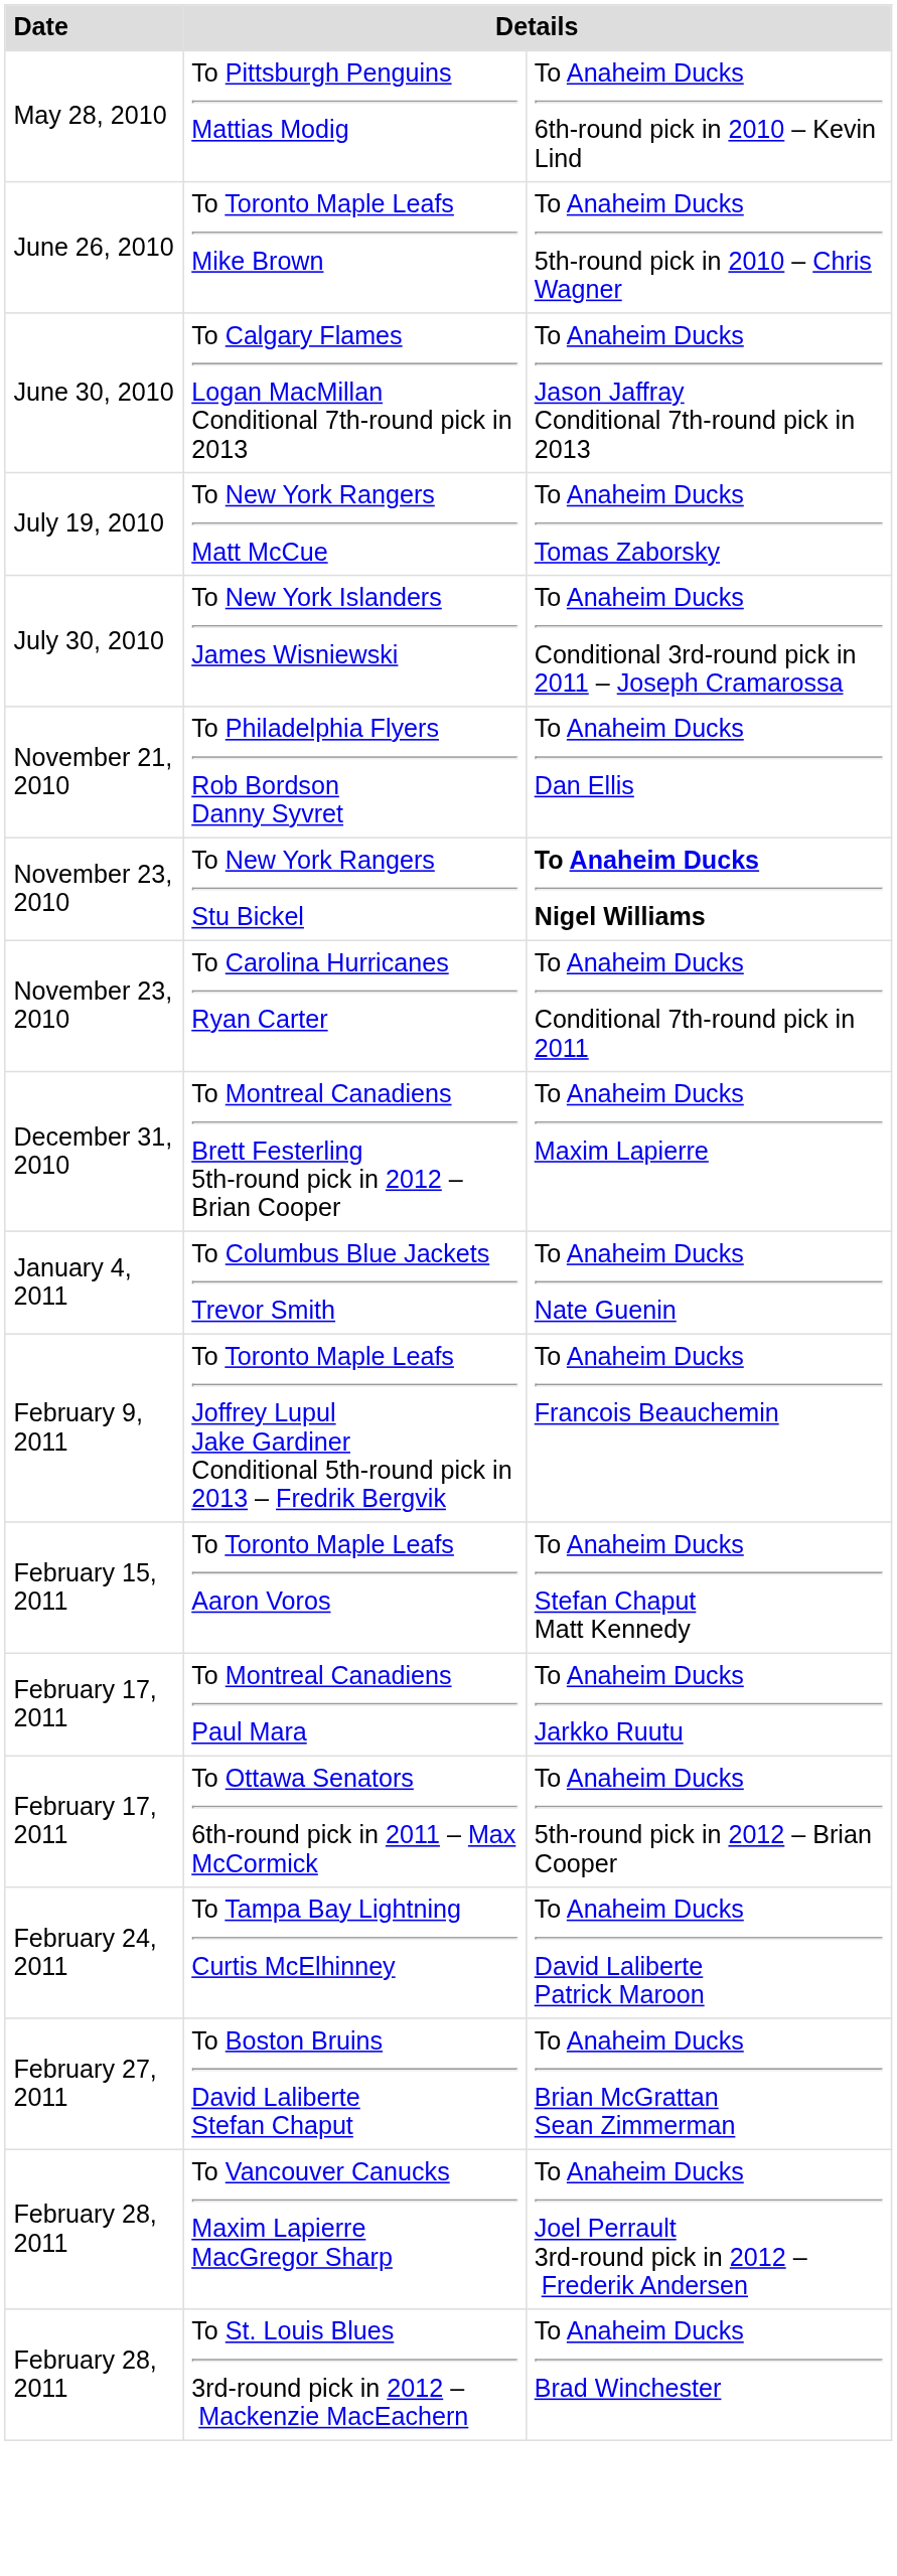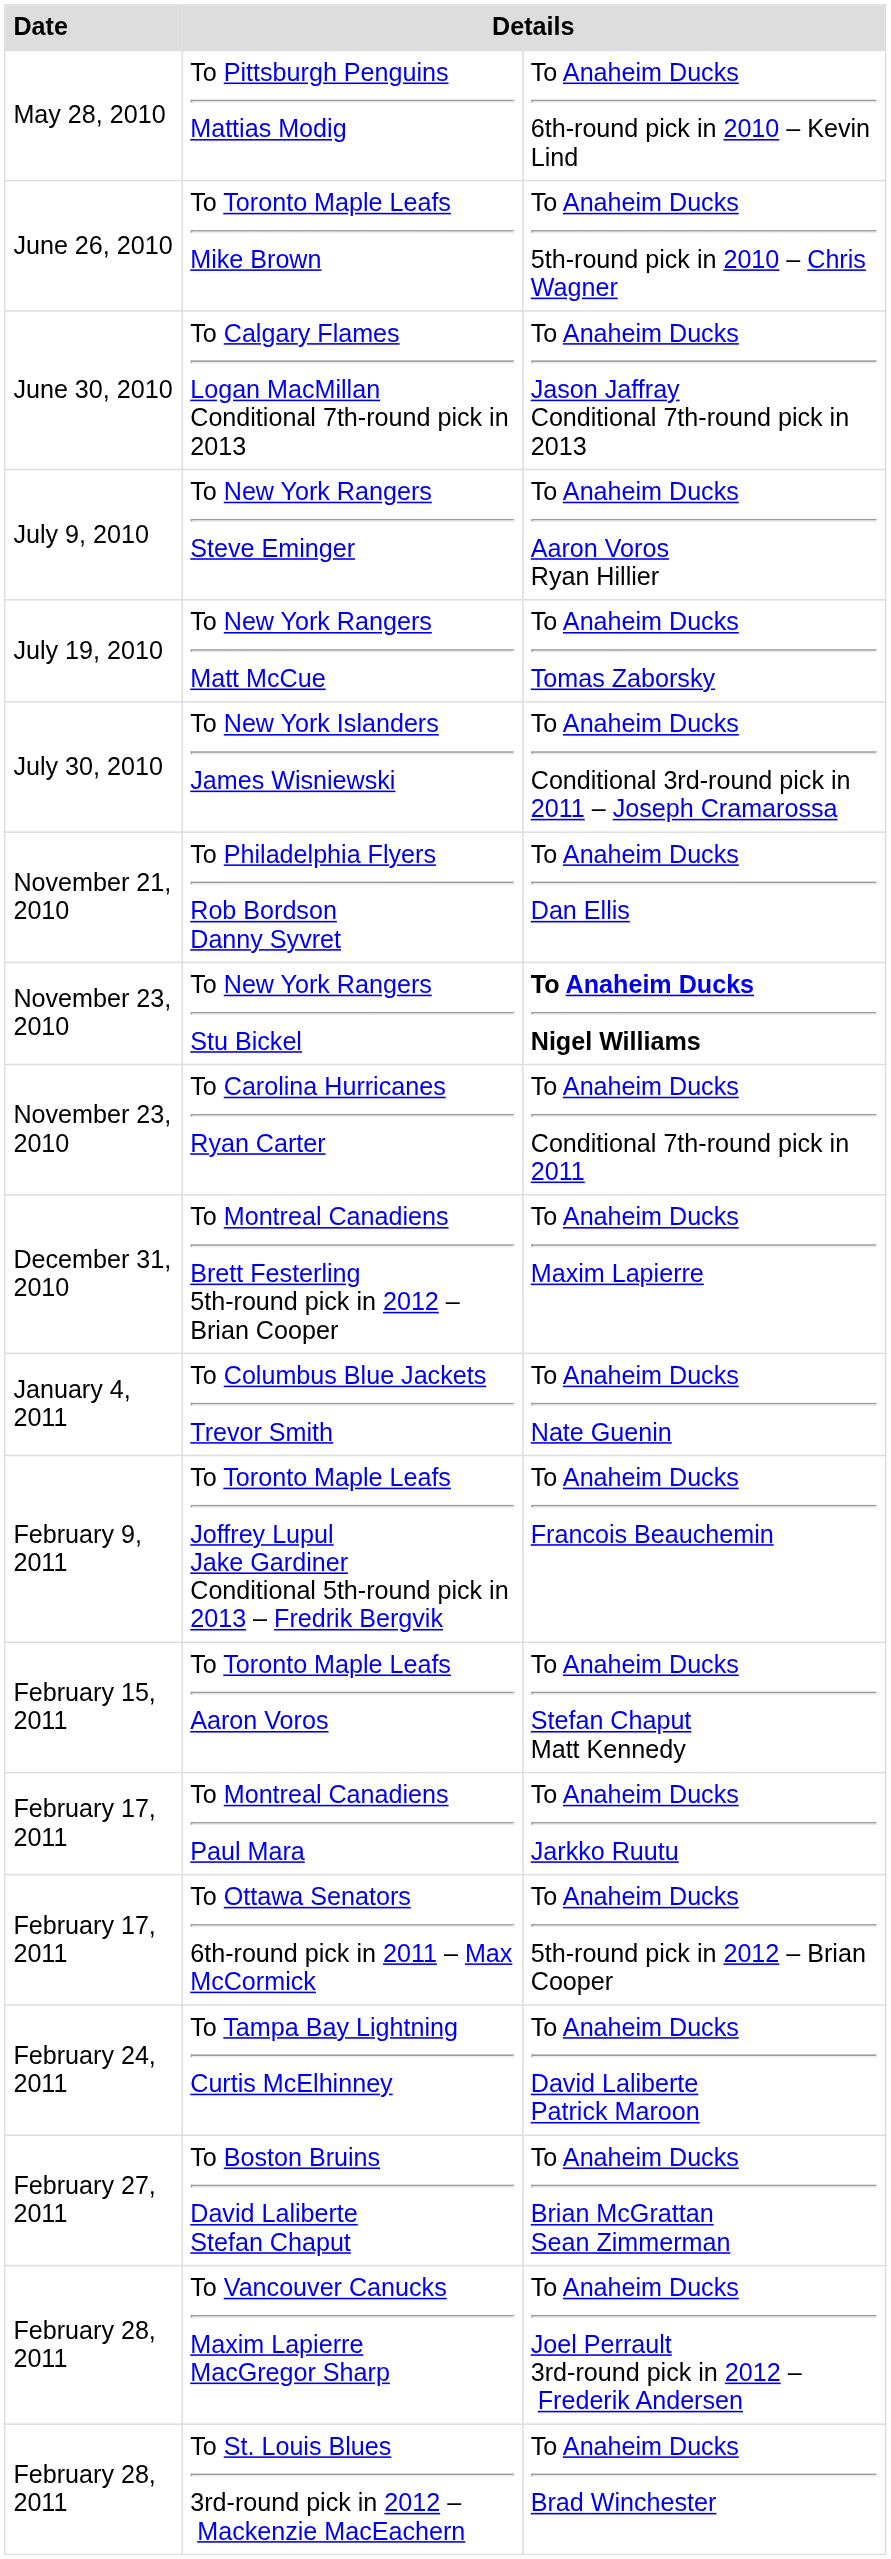 <table border=1 style="border-collapse:collapse" bordercolor="#DFDFDF"  cellpadding="5" width=90%>
 <tr bgcolor="#dddddd">
 <th style="text-align:left;">Date</th>
 <th colspan="2">Details</th>
 </tr>
 <tr>
 <td>May 28, 2010</td>
 <td valign="top">To <a href='#'>Pittsburgh Penguins</a> <hr><a href='#'>Mattias Modig</a></td>
 <td valign="top">To <a href='#'>Anaheim Ducks</a> <hr>6th-round pick in <a href='#'>2010</a> – Kevin Lind</td>
 </tr>
 <tr>
 <td>June 26, 2010</td>
 <td valign="top">To <a href='#'>Toronto Maple Leafs</a> <hr><a href='#'>Mike Brown</a></td>
 <td valign="top">To <a href='#'>Anaheim Ducks</a> <hr>5th-round pick in <a href='#'>2010</a> – <a href='#'>Chris Wagner</a></td>
 </tr>
 <tr>
 <td>June 30, 2010</td>
 <td valign="top">To <a href='#'>Calgary Flames</a> <hr><a href='#'>Logan MacMillan</a><br>Conditional 7th-round pick in 2013</td>
 <td valign="top">To <a href='#'>Anaheim Ducks</a> <hr><a href='#'>Jason Jaffray</a><br>Conditional 7th-round pick in 2013</td>
+</tr>
+<tr>
+<td>July 9, 2010</td>
+<td valign="top">To <a href='#'>New York Rangers</a> <hr><a href='#'>Steve Eminger</a></td>
+<td valign="top">To <a href='#'>Anaheim Ducks</a> <hr><a href='#'>Aaron Voros</a><br>Ryan Hillier</td>
 </tr>
 <tr>
 <td>July 19, 2010</td>
 <td valign="top">To <a href='#'>New York Rangers</a> <hr><a href='#'>Matt McCue</a></td>
 <td valign="top">To <a href='#'>Anaheim Ducks</a> <hr><a href='#'>Tomas Zaborsky</a></td>
 </tr>
 <tr>
 <td>July 30, 2010</td>
 <td valign="top">To <a href='#'>New York Islanders</a> <hr><a href='#'>James Wisniewski</a></td>
 <td valign="top">To <a href='#'>Anaheim Ducks</a> <hr>Conditional 3rd-round pick in <a href='#'>2011</a> – <a href='#'>Joseph Cramarossa</a></td>
 </tr>
 <tr>
 <td>November 21, 2010</td>
 <td valign="top">To <a href='#'>Philadelphia Flyers</a> <hr><a href='#'>Rob Bordson</a><br><a href='#'>Danny Syvret</a></td>
 <td valign="top">To <a href='#'>Anaheim Ducks</a> <hr><a href='#'>Dan Ellis</a></td>
 </tr>
 <tr>
 <td>November 23, 2010</td>
 <td valign="top">To <a href='#'>New York Rangers</a> <hr><a href='#'>Stu Bickel</a></td>
 <td valign="top"><strong>To <a href='#'>Anaheim Ducks</a> <hr>Nigel Williams</strong></td>
 </tr>
 <tr>
 <td>November 23, 2010</td>
 <td valign="top">To <a href='#'>Carolina Hurricanes</a> <hr><a href='#'>Ryan Carter</a></td>
 <td valign="top">To <a href='#'>Anaheim Ducks</a> <hr>Conditional 7th-round pick in <a href='#'>2011</a></td>
 </tr>
 <tr>
 <td>December 31, 2010</td>
 <td valign="top">To <a href='#'>Montreal Canadiens</a> <hr><a href='#'>Brett Festerling</a><br>5th-round pick in <a href='#'>2012</a> – Brian Cooper</td>
 <td valign="top">To <a href='#'>Anaheim Ducks</a> <hr><a href='#'>Maxim Lapierre</a></td>
 </tr>
 <tr>
 <td>January 4, 2011</td>
 <td valign="top">To <a href='#'>Columbus Blue Jackets</a> <hr><a href='#'>Trevor Smith</a></td>
 <td valign="top">To <a href='#'>Anaheim Ducks</a> <hr><a href='#'>Nate Guenin</a></td>
 </tr>
 <tr>
 <td>February 9, 2011</td>
 <td valign="top">To <a href='#'>Toronto Maple Leafs</a> <hr><a href='#'>Joffrey Lupul</a><br><a href='#'>Jake Gardiner</a><br>Conditional 5th-round pick in <a href='#'>2013</a> – <a href='#'>Fredrik Bergvik</a></td>
 <td valign="top">To <a href='#'>Anaheim Ducks</a> <hr><a href='#'>Francois Beauchemin</a></td>
 </tr>
 <tr>
 <td>February 15, 2011</td>
 <td valign="top">To <a href='#'>Toronto Maple Leafs</a> <hr><a href='#'>Aaron Voros</a></td>
 <td valign="top">To <a href='#'>Anaheim Ducks</a> <hr><a href='#'>Stefan Chaput</a><br>Matt Kennedy</td>
 </tr>
 <tr>
 <td>February 17, 2011</td>
 <td valign="top">To <a href='#'>Montreal Canadiens</a> <hr><a href='#'>Paul Mara</a></td>
 <td valign="top">To <a href='#'>Anaheim Ducks</a> <hr><a href='#'>Jarkko Ruutu</a></td>
 </tr>
 <tr>
 <td>February 17, 2011</td>
 <td valign="top">To <a href='#'>Ottawa Senators</a> <hr>6th-round pick in <a href='#'>2011</a> – <a href='#'>Max McCormick</a></td>
 <td valign="top">To <a href='#'>Anaheim Ducks</a> <hr>5th-round pick in <a href='#'>2012</a> – Brian Cooper</td>
 </tr>
 <tr>
 <td>February 24, 2011</td>
 <td valign="top">To <a href='#'>Tampa Bay Lightning</a> <hr><a href='#'>Curtis McElhinney</a></td>
 <td valign="top">To <a href='#'>Anaheim Ducks</a> <hr><a href='#'>David Laliberte</a><br><a href='#'>Patrick Maroon</a></td>
 </tr>
 <tr>
 <td>February 27, 2011</td>
 <td valign="top">To <a href='#'>Boston Bruins</a> <hr><a href='#'>David Laliberte</a><br><a href='#'>Stefan Chaput</a></td>
 <td valign="top">To <a href='#'>Anaheim Ducks</a> <hr><a href='#'>Brian McGrattan</a><br><a href='#'>Sean Zimmerman</a></td>
 </tr>
 <tr>
 <td>February 28, 2011</td>
 <td valign="top">To <a href='#'>Vancouver Canucks</a> <hr><a href='#'>Maxim Lapierre</a><br><a href='#'>MacGregor Sharp</a></td>
 <td valign="top">To <a href='#'>Anaheim Ducks</a> <hr><a href='#'>Joel Perrault</a><br>3rd-round pick in <a href='#'>2012</a> – <a href='#'>Frederik Andersen</a></td>
 </tr>
 <tr>
 <td>February 28, 2011</td>
 <td valign="top">To <a href='#'>St. Louis Blues</a> <hr>3rd-round pick in <a href='#'>2012</a> – <a href='#'>Mackenzie MacEachern</a></td>
 <td valign="top">To <a href='#'>Anaheim Ducks</a> <hr><a href='#'>Brad Winchester</a></td>
 </tr>
 </table>
